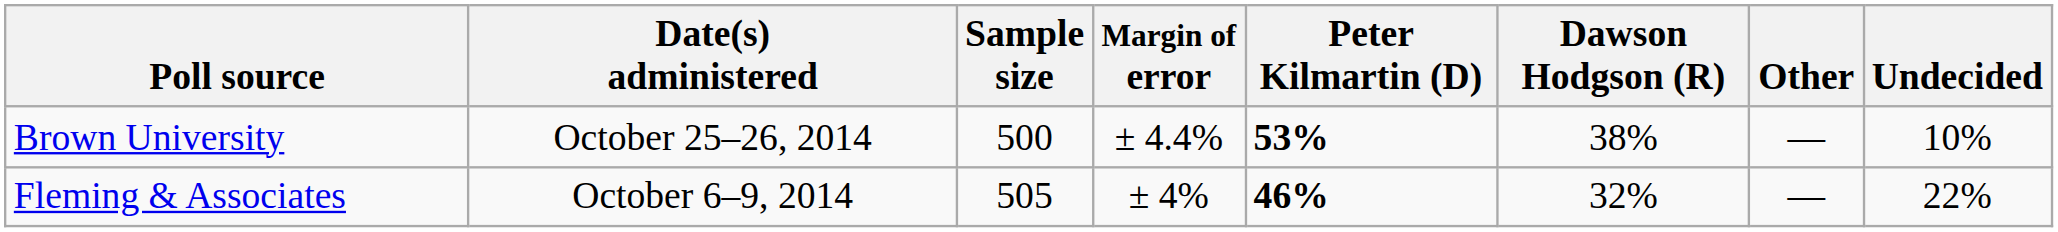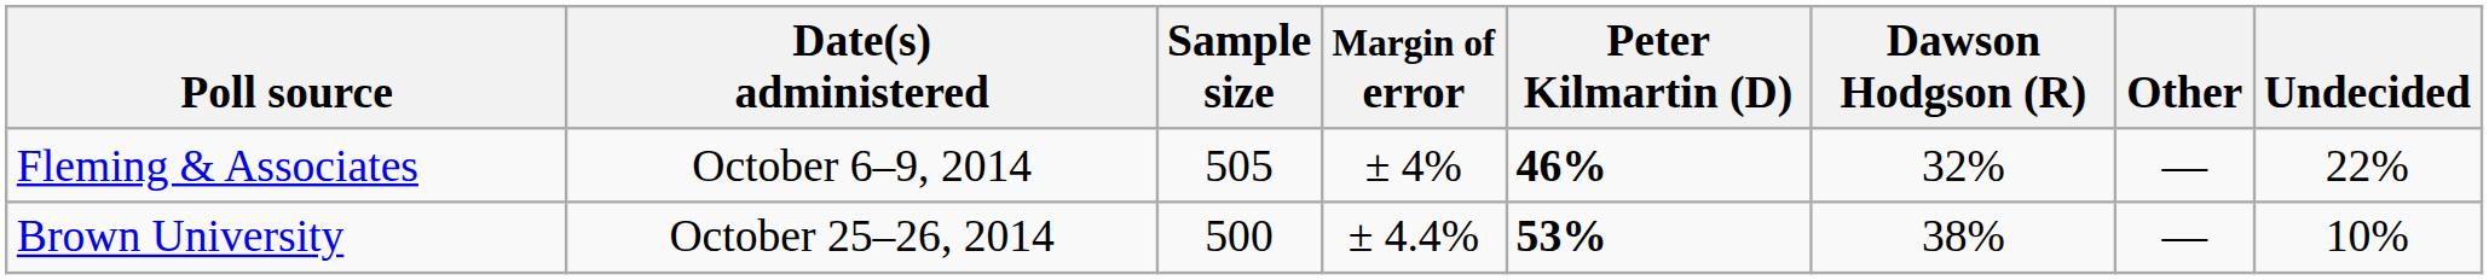 <table class="wikitable">
 <tr valign= bottom>
 <th style="width:190px;">Poll source</th>
 <th style="width:200px;">Date(s)<br>administered</th>
 <th class=small>Sample<br>size</th>
 <th><small>Margin of</small><br>error</th>
 <th style="width:100px;">Peter<br>Kilmartin (D)</th>
 <th style="width:100px;">Dawson<br>Hodgson (R)</th>
 <th style="width:40px;">Other</th>
 <th style="width:40px;">Undecided</th>
 </tr>
 <tr>
+<td><a href='#'>Fleming & Associates</a></td>
+<td align=center>October 6–9, 2014</td>
+<td align=center>505</td>
+<td align=center>± 4%</td>
+<td><strong>46%</strong></td>
+<td align=center>32%</td>
+<td align=center>—</td>
+<td align=center>22%</td>
+</tr>
+<tr>
 <td><a href='#'>Brown University</a></td>
 <td align=center>October 25–26, 2014</td>
 <td align=center>500</td>
 <td align=center>± 4.4%</td>
 <td><strong>53%</strong></td>
 <td align=center>38%</td>
 <td align=center>—</td>
 <td align=center>10%</td>
 </tr>
-<tr>
-<td><a href='#'>Fleming & Associates</a></td>
-<td align=center>October 6–9, 2014</td>
-<td align=center>505</td>
-<td align=center>± 4%</td>
-<td><strong>46%</strong></td>
-<td align=center>32%</td>
-<td align=center>—</td>
-<td align=center>22%</td>
-</tr>
 </table>
